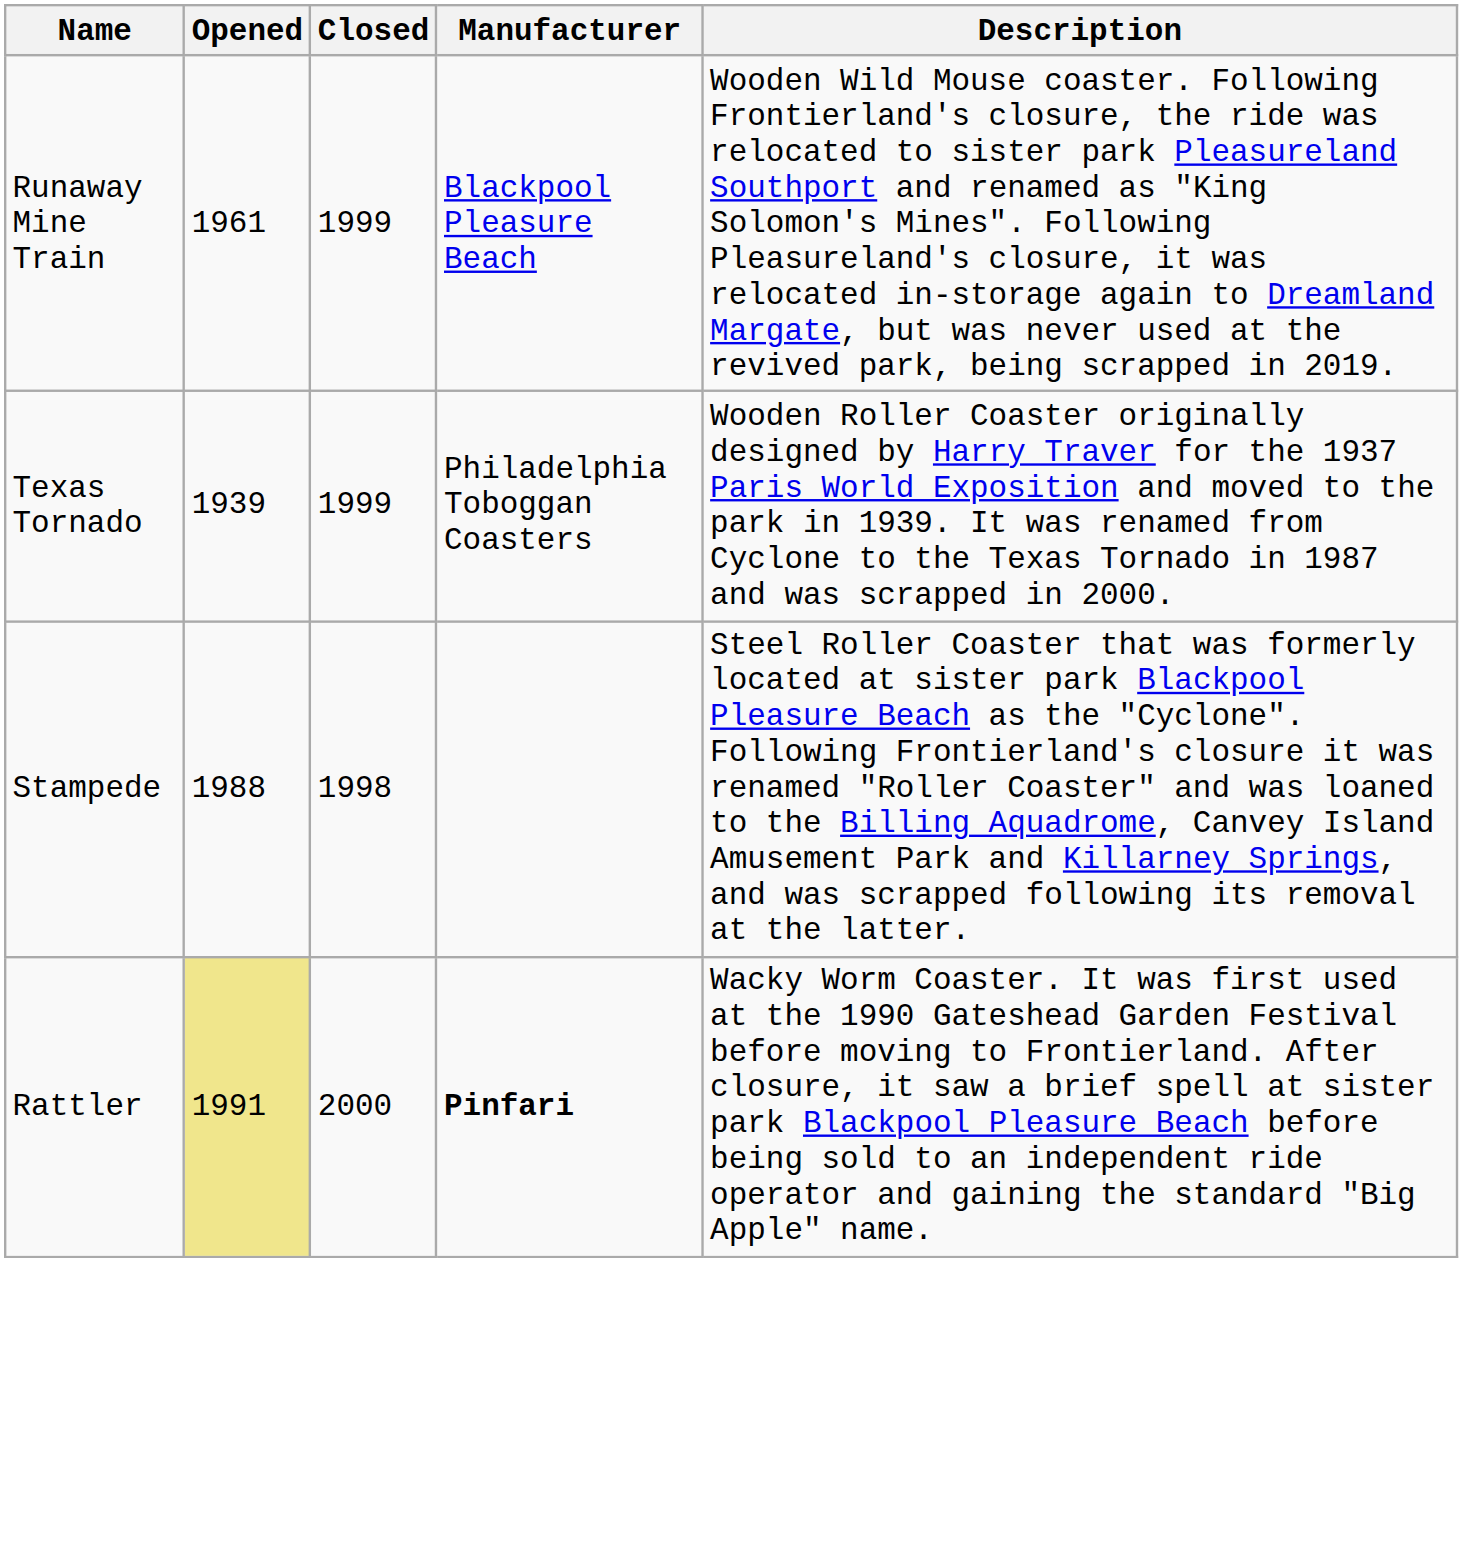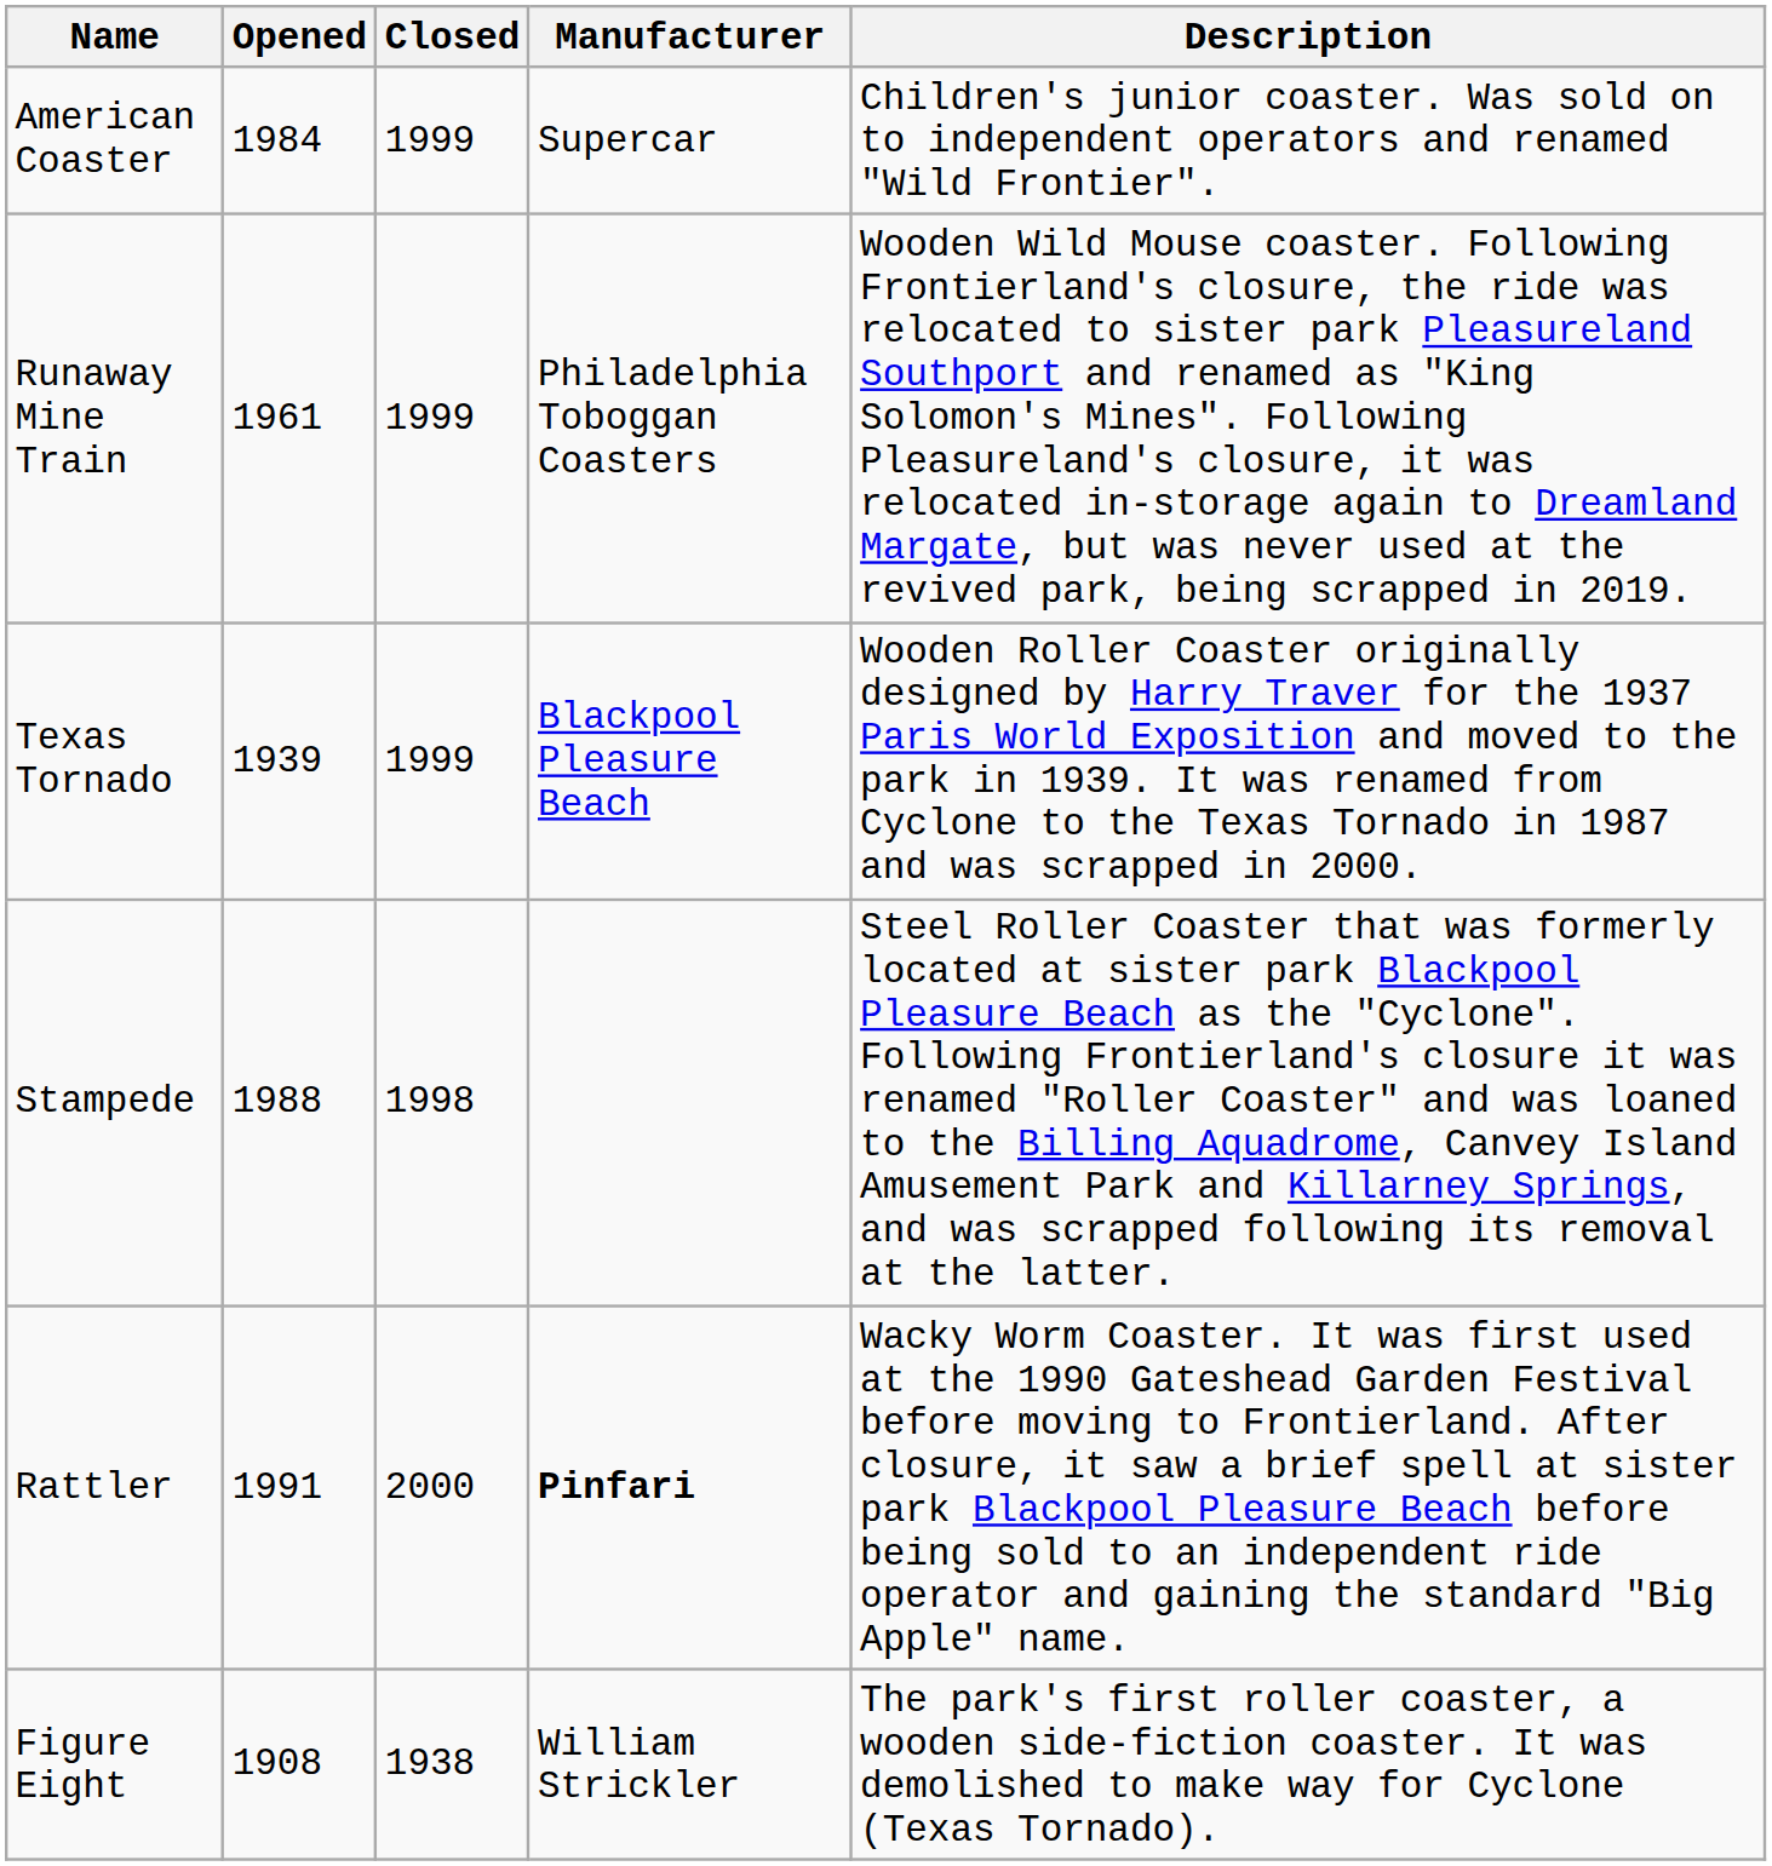 <table class="wikitable">
 <tr>
 <th>Name</th>
 <th>Opened</th>
 <th>Closed</th>
 <th>Manufacturer</th>
 <th>Description</th>
 </tr>
 <tr>
+<td>American Coaster</td>
+<td>1984</td>
+<td>1999</td>
+<td>Supercar</td>
+<td>Children's junior coaster. Was sold on to independent operators and renamed "Wild Frontier".</td>
+</tr>
+<tr>
 <td>Runaway Mine Train</td>
 <td>1961</td>
 <td>1999</td>
-<td><a href='#'>Blackpool Pleasure Beach</a></td>
+<td>Philadelphia Toboggan Coasters</td>
 <td>Wooden Wild Mouse coaster. Following Frontierland's closure, the ride was relocated to sister park <a href='#'>Pleasureland Southport</a> and renamed as "King Solomon's Mines". Following Pleasureland's closure, it was relocated in-storage again to <a href='#'>Dreamland Margate</a>, but was never used at the revived park, being scrapped in 2019.</td>
 </tr>
 <tr>
 <td>Texas Tornado</td>
 <td>1939</td>
 <td>1999</td>
-<td>Philadelphia Toboggan Coasters</td>
+<td><a href='#'>Blackpool Pleasure Beach</a></td>
 <td>Wooden Roller Coaster originally designed by <a href='#'>Harry Traver</a> for the 1937 <a href='#'>Paris World Exposition</a> and moved to the park in 1939. It was renamed from Cyclone to the Texas Tornado in 1987 and was scrapped in 2000.</td>
 </tr>
 <tr>
 <td>Stampede</td>
 <td>1988</td>
 <td>1998</td>
 <td></td>
 <td>Steel Roller Coaster that was formerly located at sister park <a href='#'>Blackpool Pleasure Beach</a> as the "Cyclone". Following Frontierland's closure it was renamed "Roller Coaster" and was loaned to the <a href='#'>Billing Aquadrome</a>, Canvey Island Amusement Park and <a href='#'>Killarney Springs</a>, and was scrapped following its removal at the latter.</td>
 </tr>
 <tr>
 <td>Rattler</td>
-<td style="background: khaki;">1991</td>
+<td>1991</td>
 <td>2000</td>
 <td><strong>Pinfari</strong></td>
 <td>Wacky Worm Coaster. It was first used at the 1990 Gateshead Garden Festival before moving to Frontierland. After closure, it saw a brief spell at sister park <a href='#'>Blackpool Pleasure Beach</a> before being sold to an independent ride operator and gaining the standard "Big Apple" name.</td>
 </tr>
+<tr>
+<td>Figure Eight</td>
+<td>1908</td>
+<td>1938</td>
+<td>William Strickler</td>
+<td>The park's first roller coaster, a wooden side-fiction coaster. It was demolished to make way for Cyclone (Texas Tornado).</td>
+</tr>
 </table>
